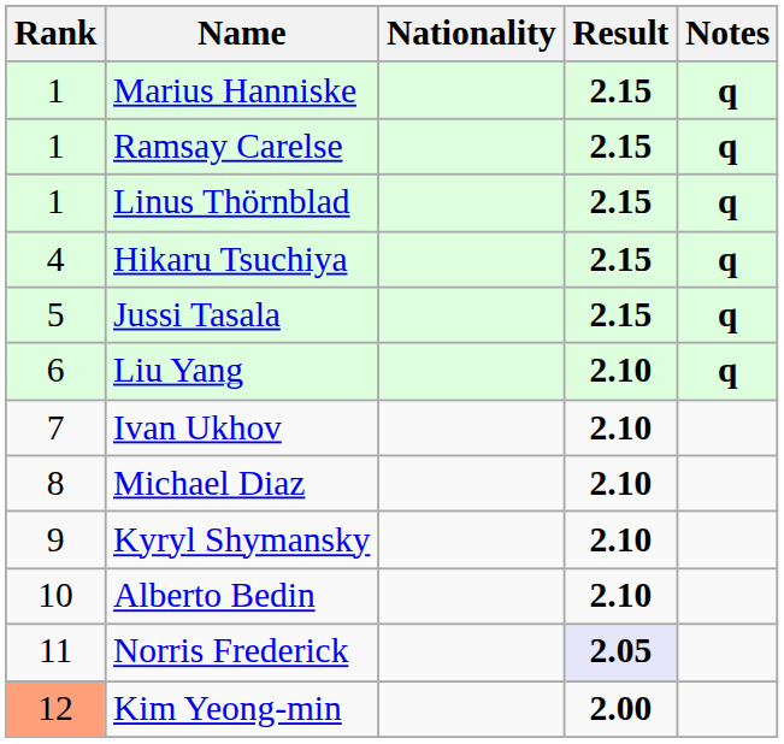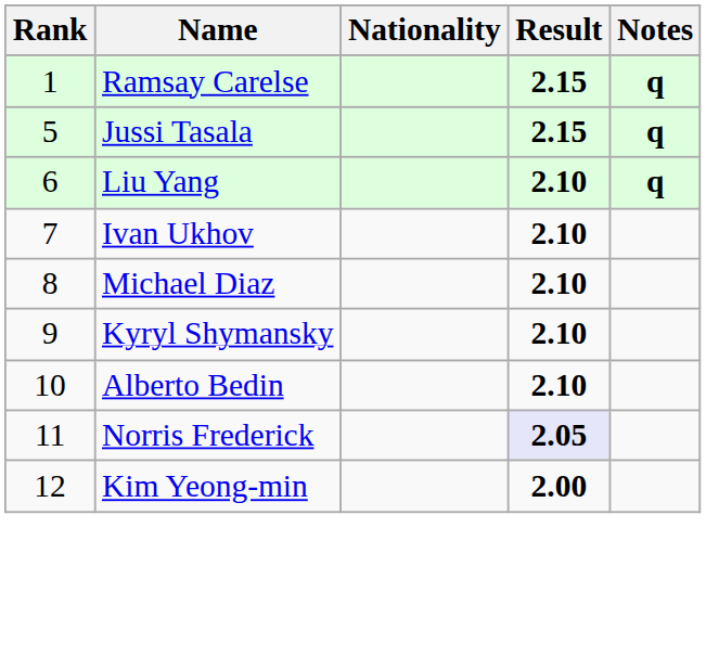 <table class="wikitable sortable" style="text-align:center">
 <tr>
 <th>Rank</th>
 <th>Name</th>
 <th>Nationality</th>
 <th>Result</th>
 <th>Notes</th>
 </tr>
 <tr bgcolor=ddffdd>
 <td>1</td>
-<td align=left><a href='#'>Marius Hanniske</a></td>
-<td align=left></td>
-<td><strong>2.15</strong></td>
-<td><strong>q</strong></td>
-</tr>
-<tr bgcolor=ddffdd>
-<td>1</td>
 <td align=left><a href='#'>Ramsay Carelse</a></td>
-<td align=left></td>
-<td><strong>2.15</strong></td>
-<td><strong>q</strong></td>
-</tr>
-<tr bgcolor=ddffdd>
-<td>1</td>
-<td align=left><a href='#'>Linus Thörnblad</a></td>
-<td align=left></td>
-<td><strong>2.15</strong></td>
-<td><strong>q</strong></td>
-</tr>
-<tr bgcolor=ddffdd>
-<td>4</td>
-<td align=left><a href='#'>Hikaru Tsuchiya</a></td>
 <td align=left></td>
 <td><strong>2.15</strong></td>
 <td><strong>q</strong></td>
 </tr>
 <tr bgcolor=ddffdd>
 <td>5</td>
 <td align=left><a href='#'>Jussi Tasala</a></td>
 <td align=left></td>
 <td><strong>2.15</strong></td>
 <td><strong>q</strong></td>
 </tr>
 <tr bgcolor=ddffdd>
 <td>6</td>
 <td align=left><a href='#'>Liu Yang</a></td>
 <td align=left></td>
 <td><strong>2.10</strong></td>
 <td><strong>q</strong></td>
 </tr>
 <tr>
 <td>7</td>
 <td align=left><a href='#'>Ivan Ukhov</a></td>
 <td align=left></td>
 <td><strong>2.10</strong></td>
 <td></td>
 </tr>
 <tr>
 <td>8</td>
 <td align=left><a href='#'>Michael Diaz</a></td>
 <td align=left></td>
 <td><strong>2.10</strong></td>
 <td></td>
 </tr>
 <tr>
 <td>9</td>
 <td align=left><a href='#'>Kyryl Shymansky</a></td>
 <td align=left></td>
 <td><strong>2.10</strong></td>
 <td></td>
 </tr>
 <tr>
 <td>10</td>
 <td align=left><a href='#'>Alberto Bedin</a></td>
 <td align=left></td>
 <td><strong>2.10</strong></td>
 <td></td>
 </tr>
 <tr>
 <td>11</td>
 <td align=left><a href='#'>Norris Frederick</a></td>
 <td align=left></td>
 <td style="background: lavender;"><strong>2.05</strong></td>
 <td></td>
 </tr>
 <tr>
-<td style="background: lightsalmon;">12</td>
+<td>12</td>
 <td align=left><a href='#'>Kim Yeong-min</a></td>
 <td align=left></td>
 <td><strong>2.00</strong></td>
 <td></td>
 </tr>
 </table>
